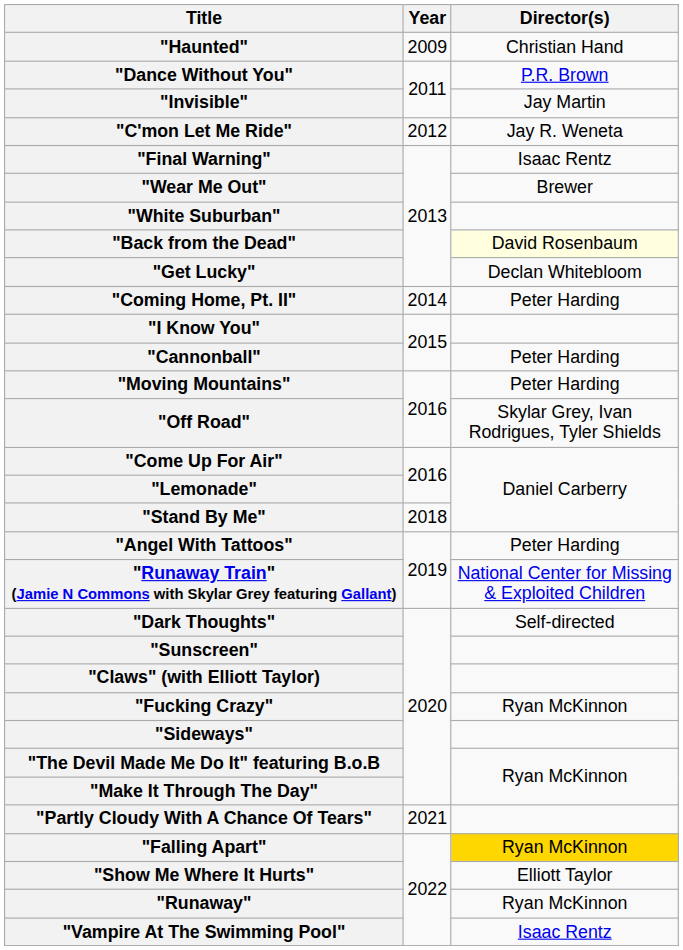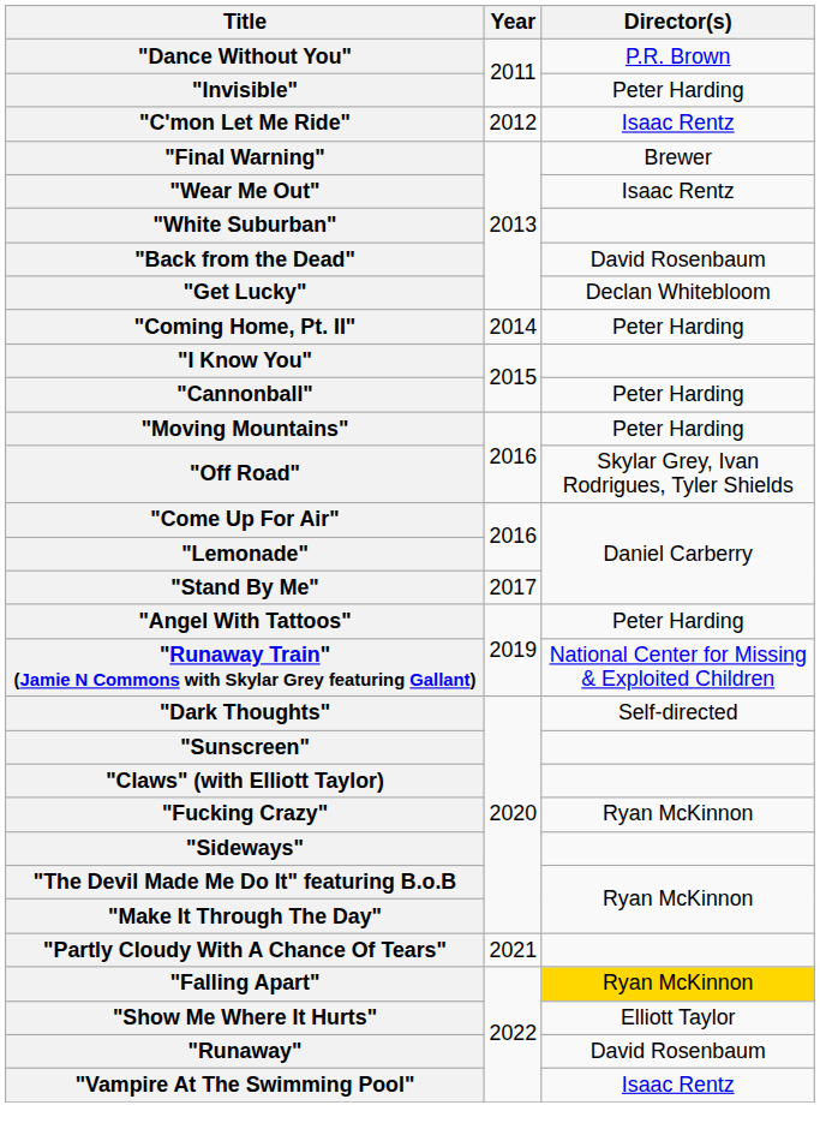 <table class="wikitable plainrowheaders" style="text-align:center;">
 <tr>
 <th scope="col" style="width:22em;">Title</th>
 <th scope="col">Year</th>
 <th scope="col">Director(s)</th>
-</tr>
-<tr>
-<th scope="row">"Haunted"</th>
-<td>2009</td>
-<td>Christian Hand</td>
 </tr>
 <tr>
 <th scope="row">"Dance Without You"</th>
 <td rowspan="2">2011</td>
 <td><a href='#'>P.R. Brown</a></td>
 </tr>
 <tr>
 <th scope="row">"Invisible"</th>
-<td>Jay Martin</td>
+<td>Peter Harding</td>
 </tr>
 <tr>
 <th scope="row">"C'mon Let Me Ride"</th>
 <td>2012</td>
-<td>Jay R. Weneta</td>
+<td><a href='#'>Isaac Rentz</a></td>
 </tr>
 <tr>
 <th scope="row">"Final Warning"</th>
 <td rowspan="5">2013</td>
-<td>Isaac Rentz</td>
+<td>Brewer</td>
 </tr>
 <tr>
 <th scope="row">"Wear Me Out"</th>
-<td>Brewer</td>
+<td>Isaac Rentz</td>
 </tr>
 <tr>
 <th scope="row">"White Suburban"</th>
 <td></td>
 </tr>
 <tr>
 <th scope="row">"Back from the Dead"</th>
-<td style="background: lightyellow;">David Rosenbaum</td>
+<td>David Rosenbaum</td>
 </tr>
 <tr>
 <th scope="row">"Get Lucky"</th>
 <td>Declan Whitebloom</td>
 </tr>
 <tr>
 <th scope="row">"Coming Home, Pt. II"</th>
 <td>2014</td>
 <td>Peter Harding</td>
 </tr>
 <tr>
 <th scope="row">"I Know You"</th>
 <td rowspan="2">2015</td>
 <td></td>
 </tr>
 <tr>
 <th scope="row">"Cannonball"</th>
 <td>Peter Harding</td>
 </tr>
 <tr>
 <th scope="row">"Moving Mountains"</th>
 <td rowspan="2">2016</td>
 <td>Peter Harding</td>
 </tr>
 <tr>
 <th scope="row">"Off Road"</th>
 <td>Skylar Grey, Ivan Rodrigues, Tyler Shields</td>
 </tr>
 <tr>
 <th scope="row">"Come Up For Air"</th>
 <td rowspan="2">2016</td>
 <td rowspan="3">Daniel Carberry</td>
 </tr>
 <tr>
 <th scope="row">"Lemonade"</th>
 </tr>
 <tr>
 <th scope="row">"Stand By Me"</th>
-<td>2018</td>
+<td>2017</td>
 </tr>
 <tr>
 <th scope="row">"Angel With Tattoos"</th>
 <td rowspan="2">2019</td>
 <td>Peter Harding</td>
 </tr>
 <tr>
 <th scope="row">"<a href='#'>Runaway Train</a>"<br><small>(<a href='#'>Jamie N Commons</a> with Skylar Grey featuring <a href='#'>Gallant</a>)</small></th>
 <td><a href='#'>National Center for Missing & Exploited Children</a></td>
 </tr>
 <tr>
 <th scope="row">"Dark Thoughts"</th>
 <td rowspan="7">2020</td>
 <td>Self-directed</td>
 </tr>
 <tr>
 <th scope="row">"Sunscreen"</th>
 <td></td>
 </tr>
 <tr>
 <th scope="row">"Claws" (with Elliott Taylor)</th>
 <td></td>
 </tr>
 <tr>
 <th scope="row">"Fucking Crazy"</th>
 <td>Ryan McKinnon</td>
 </tr>
 <tr>
 <th scope="row">"Sideways"</th>
 <td></td>
 </tr>
 <tr>
 <th scope="row">"The Devil Made Me Do It" featuring B.o.B</th>
 <td rowspan="2">Ryan McKinnon</td>
 </tr>
 <tr>
 <th scope="row">"Make It Through The Day"</th>
 </tr>
 <tr>
 <th scope="row">"Partly Cloudy With A Chance Of Tears"</th>
 <td>2021</td>
 <td></td>
 </tr>
 <tr>
 <th scope="row">"Falling Apart"</th>
 <td rowspan="4">2022</td>
 <td style="background: gold;">Ryan McKinnon</td>
 </tr>
 <tr>
 <th scope="row">"Show Me Where It Hurts"</th>
 <td>Elliott Taylor</td>
 </tr>
 <tr>
 <th scope="row">"Runaway"</th>
-<td>Ryan McKinnon</td>
+<td>David Rosenbaum</td>
 </tr>
 <tr>
 <th scope="row">"Vampire At The Swimming Pool"</th>
 <td><a href='#'>Isaac Rentz</a></td>
 </tr>
 <tr>
 </tr>
 </table>
